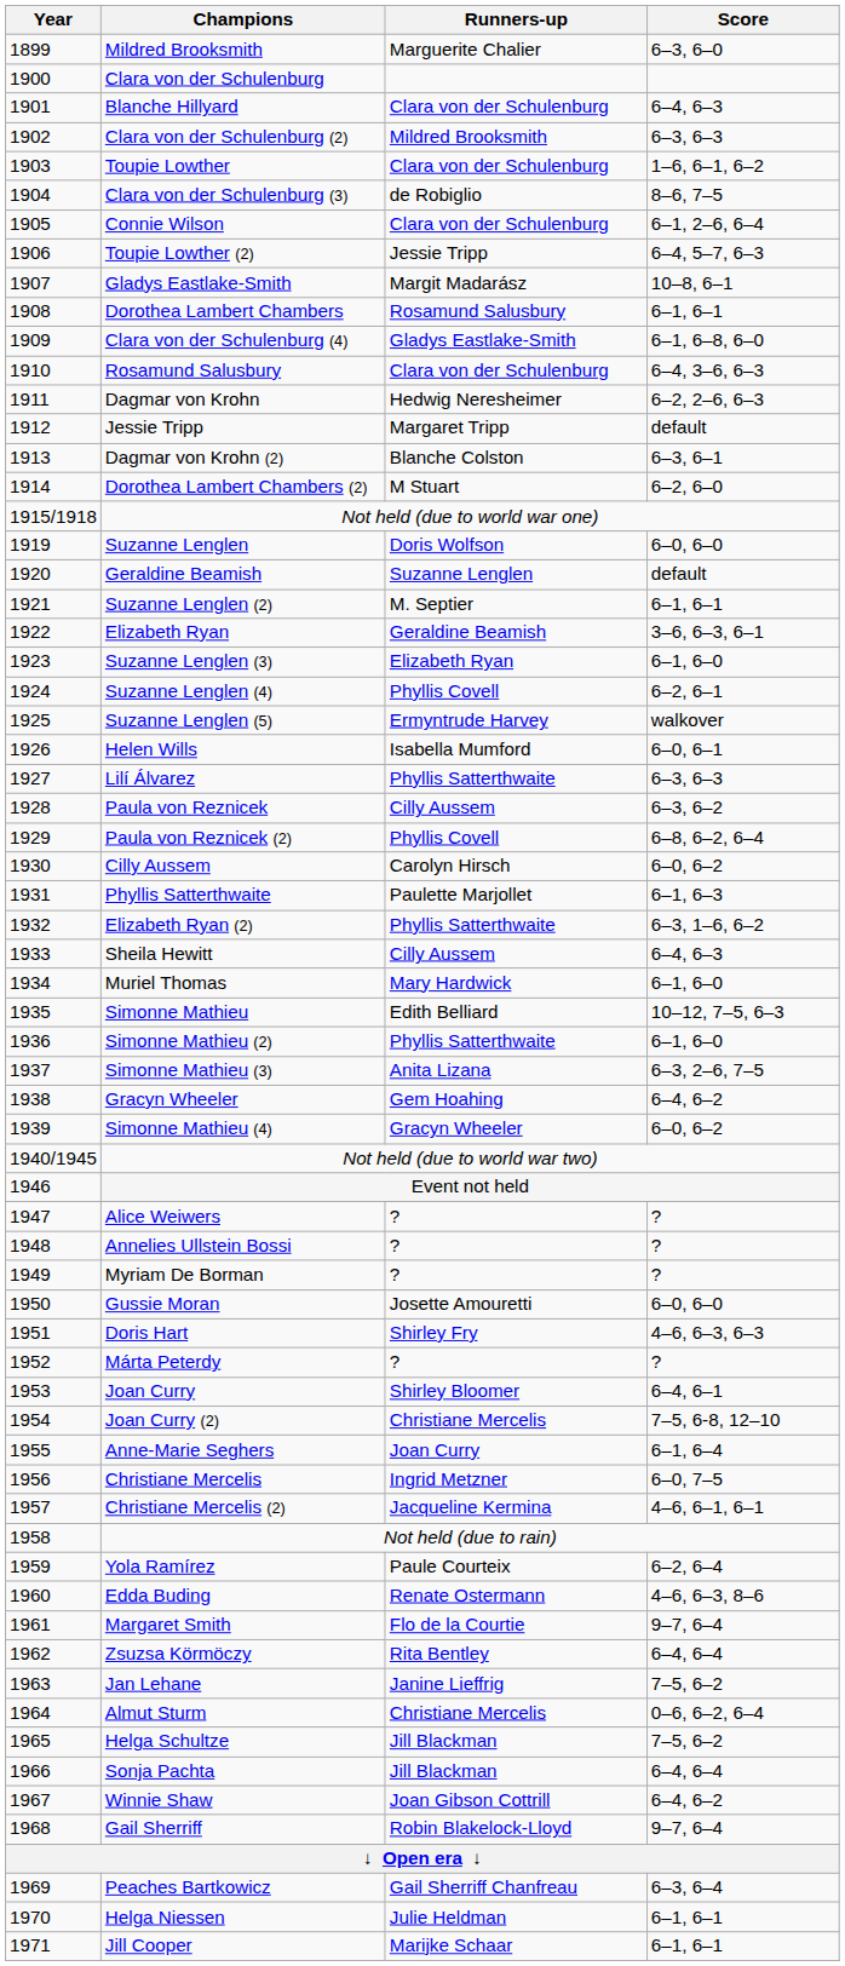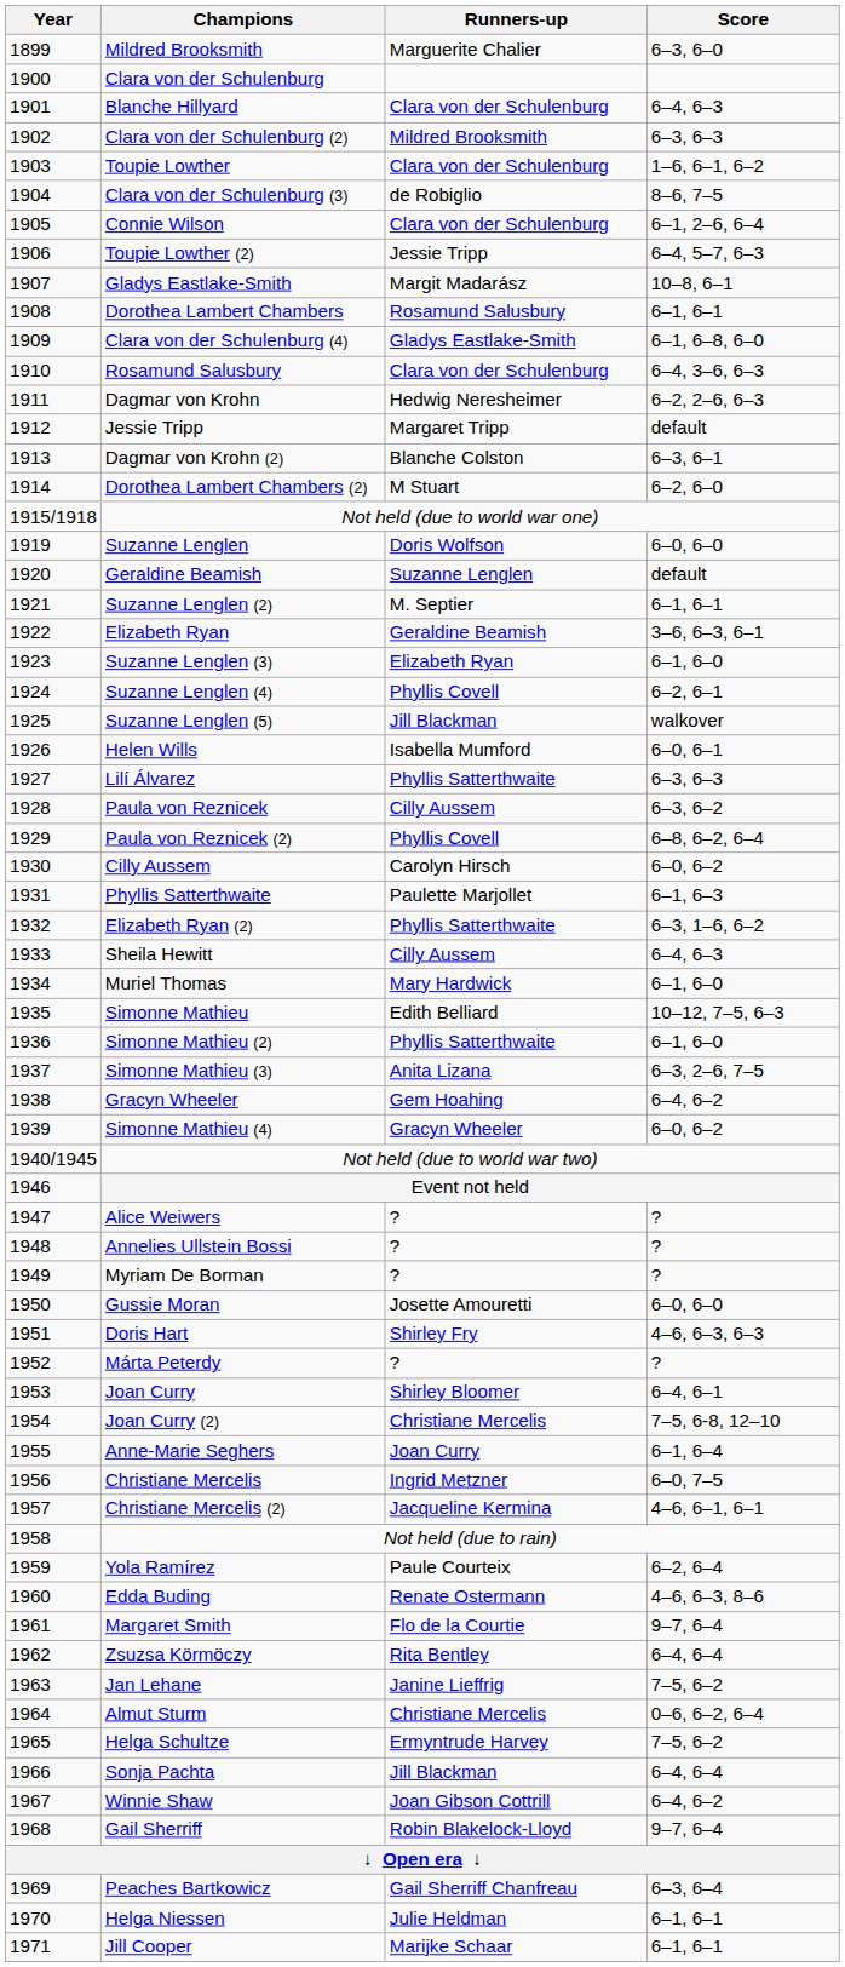 <table class="wikitable">
 <tr>
 <th style="width:60px;">Year</th>
 <th style="width:240px;">Champions</th>
 <th style="width:220px;">Runners-up</th>
 <th style="width:160px;">Score</th>
 </tr>
 <tr>
 <td>1899</td>
 <td> <a href='#'>Mildred Brooksmith</a></td>
 <td> Marguerite Chalier</td>
 <td>6–3, 6–0</td>
 </tr>
 <tr>
 <td>1900</td>
 <td> <a href='#'>Clara von der Schulenburg</a></td>
 <td></td>
 <td></td>
 </tr>
 <tr>
 <td>1901</td>
 <td> <a href='#'>Blanche Hillyard</a></td>
 <td> <a href='#'>Clara von der Schulenburg</a></td>
 <td>6–4, 6–3</td>
 </tr>
 <tr>
 <td>1902</td>
 <td> <a href='#'>Clara von der Schulenburg</a> <small>(2)</small></td>
 <td> <a href='#'>Mildred Brooksmith</a></td>
 <td>6–3, 6–3</td>
 </tr>
 <tr>
 <td>1903</td>
 <td> <a href='#'>Toupie Lowther</a></td>
 <td> <a href='#'>Clara von der Schulenburg</a></td>
 <td>1–6, 6–1, 6–2</td>
 </tr>
 <tr>
 <td>1904</td>
 <td> <a href='#'>Clara von der Schulenburg</a> <small>(3)</small></td>
 <td> de Robiglio</td>
 <td>8–6, 7–5</td>
 </tr>
 <tr>
 <td>1905</td>
 <td> <a href='#'>Connie Wilson</a></td>
 <td> <a href='#'>Clara von der Schulenburg</a></td>
 <td>6–1, 2–6, 6–4</td>
 </tr>
 <tr>
 <td>1906</td>
 <td> <a href='#'>Toupie Lowther</a> <small>(2)</small></td>
 <td> Jessie Tripp</td>
 <td>6–4, 5–7, 6–3</td>
 </tr>
 <tr>
 <td>1907</td>
 <td> <a href='#'>Gladys Eastlake-Smith</a></td>
 <td> Margit Madarász</td>
 <td>10–8, 6–1</td>
 </tr>
 <tr>
 <td>1908</td>
 <td> <a href='#'>Dorothea Lambert Chambers</a></td>
 <td> <a href='#'>Rosamund Salusbury</a></td>
 <td>6–1, 6–1</td>
 </tr>
 <tr>
 <td>1909</td>
 <td> <a href='#'>Clara von der Schulenburg</a> <small>(4)</small></td>
 <td> <a href='#'>Gladys Eastlake-Smith</a></td>
 <td>6–1, 6–8, 6–0</td>
 </tr>
 <tr>
 <td>1910</td>
 <td> <a href='#'>Rosamund Salusbury</a></td>
 <td> <a href='#'>Clara von der Schulenburg</a></td>
 <td>6–4, 3–6, 6–3</td>
 </tr>
 <tr>
 <td>1911</td>
 <td> Dagmar von Krohn</td>
 <td> Hedwig Neresheimer</td>
 <td>6–2, 2–6, 6–3</td>
 </tr>
 <tr>
 <td>1912</td>
 <td> Jessie Tripp</td>
 <td> Margaret Tripp</td>
 <td>default</td>
 </tr>
 <tr>
 <td>1913</td>
 <td> Dagmar von Krohn <small>(2)</small></td>
 <td> Blanche Colston</td>
 <td>6–3, 6–1</td>
 </tr>
 <tr>
 <td>1914</td>
 <td> <a href='#'>Dorothea Lambert Chambers</a> <small>(2)</small></td>
 <td> M Stuart</td>
 <td>6–2, 6–0</td>
 </tr>
 <tr>
 <td>1915/1918</td>
 <td colspan=4 align=center><em>Not held (due to world war one)</em></td>
 </tr>
 <tr>
 <td>1919</td>
 <td> <a href='#'>Suzanne Lenglen</a></td>
 <td> <a href='#'>Doris Wolfson</a></td>
 <td>6–0, 6–0</td>
 </tr>
 <tr>
 <td>1920</td>
 <td> <a href='#'>Geraldine Beamish</a></td>
 <td> <a href='#'>Suzanne Lenglen</a></td>
 <td>default</td>
 </tr>
 <tr>
 <td>1921</td>
 <td> <a href='#'>Suzanne Lenglen</a> <small>(2)</small></td>
 <td>  M. Septier</td>
 <td>6–1, 6–1</td>
 </tr>
 <tr>
 <td>1922</td>
 <td> <a href='#'>Elizabeth Ryan</a></td>
 <td> <a href='#'>Geraldine Beamish</a></td>
 <td>3–6, 6–3, 6–1</td>
 </tr>
 <tr>
 <td>1923</td>
 <td> <a href='#'>Suzanne Lenglen</a> <small>(3)</small></td>
 <td> <a href='#'>Elizabeth Ryan</a></td>
 <td>6–1, 6–0</td>
 </tr>
 <tr>
 <td>1924 </td>
 <td> <a href='#'>Suzanne Lenglen</a> <small>(4)</small></td>
 <td> <a href='#'>Phyllis Covell</a></td>
 <td>6–2, 6–1</td>
 </tr>
 <tr>
 <td>1925 </td>
 <td> <a href='#'>Suzanne Lenglen</a> <small>(5)</small></td>
-<td> <a href='#'>Ermyntrude Harvey</a></td>
+<td> <a href='#'>Jill Blackman</a></td>
 <td>walkover</td>
 </tr>
 <tr>
 <td>1926 </td>
 <td> <a href='#'>Helen Wills</a></td>
 <td> Isabella Mumford</td>
 <td>6–0, 6–1</td>
 </tr>
 <tr>
 <td>1927</td>
 <td> <a href='#'>Lilí Álvarez</a></td>
 <td> <a href='#'>Phyllis Satterthwaite</a></td>
 <td>6–3, 6–3</td>
 </tr>
 <tr>
 <td>1928</td>
 <td> <a href='#'>Paula von Reznicek</a></td>
 <td> <a href='#'>Cilly Aussem</a></td>
 <td>6–3, 6–2</td>
 </tr>
 <tr>
 <td>1929</td>
 <td> <a href='#'>Paula von Reznicek</a> <small>(2)</small></td>
 <td>  <a href='#'>Phyllis Covell</a></td>
 <td>6–8, 6–2, 6–4</td>
 </tr>
 <tr>
 <td>1930</td>
 <td> <a href='#'>Cilly Aussem</a></td>
 <td> Carolyn Hirsch</td>
 <td>6–0, 6–2</td>
 </tr>
 <tr>
 <td>1931</td>
 <td> <a href='#'>Phyllis Satterthwaite</a></td>
 <td>  Paulette Marjollet</td>
 <td>6–1, 6–3</td>
 </tr>
 <tr>
 <td>1932</td>
 <td> <a href='#'>Elizabeth Ryan</a> <small>(2)</small></td>
 <td> <a href='#'>Phyllis Satterthwaite</a></td>
 <td>6–3, 1–6, 6–2</td>
 </tr>
 <tr>
 <td>1933</td>
 <td> Sheila Hewitt</td>
 <td> <a href='#'>Cilly Aussem</a></td>
 <td>6–4, 6–3</td>
 </tr>
 <tr>
 <td>1934</td>
 <td>  Muriel Thomas</td>
 <td> <a href='#'>Mary Hardwick</a></td>
 <td>6–1, 6–0</td>
 </tr>
 <tr>
 <td>1935</td>
 <td> <a href='#'>Simonne Mathieu</a></td>
 <td> Edith Belliard</td>
 <td>10–12, 7–5, 6–3</td>
 </tr>
 <tr>
 <td>1936</td>
 <td> <a href='#'>Simonne Mathieu</a> <small>(2)</small></td>
 <td> <a href='#'>Phyllis Satterthwaite</a></td>
 <td>6–1, 6–0</td>
 </tr>
 <tr>
 <td>1937</td>
 <td> <a href='#'>Simonne Mathieu</a> <small>(3)</small></td>
 <td> <a href='#'>Anita Lizana</a></td>
 <td>6–3, 2–6, 7–5</td>
 </tr>
 <tr>
 <td>1938</td>
 <td> <a href='#'>Gracyn Wheeler</a></td>
 <td> <a href='#'>Gem Hoahing</a></td>
 <td>6–4, 6–2</td>
 </tr>
 <tr>
 <td>1939</td>
 <td> <a href='#'>Simonne Mathieu</a> <small>(4)</small></td>
 <td> <a href='#'>Gracyn Wheeler</a></td>
 <td>6–0, 6–2</td>
 </tr>
 <tr>
 <td>1940/1945</td>
 <td colspan=4 align=center><em>Not held (due to world war two)</em></td>
 </tr>
 <tr>
 <td>1946</td>
 <td rowspan="1" colspan="5" align="center" style="background:#F5F5F5">Event not held</td>
 </tr>
 <tr>
 <td>1947</td>
 <td> <a href='#'>Alice Weiwers</a></td>
 <td>?</td>
 <td>?</td>
 </tr>
 <tr>
 <td>1948</td>
 <td> <a href='#'>Annelies Ullstein Bossi</a></td>
 <td>?</td>
 <td>?</td>
 </tr>
 <tr>
 <td>1949</td>
 <td> Myriam De Borman</td>
 <td>?</td>
 <td>?</td>
 </tr>
 <tr>
 <td>1950</td>
 <td> <a href='#'>Gussie Moran</a></td>
 <td> Josette Amouretti</td>
 <td>6–0, 6–0</td>
 </tr>
 <tr>
 <td>1951</td>
 <td> <a href='#'>Doris Hart</a></td>
 <td> <a href='#'>Shirley Fry</a></td>
 <td>4–6, 6–3, 6–3</td>
 </tr>
 <tr>
 <td>1952</td>
 <td> <a href='#'>Márta Peterdy</a></td>
 <td>?</td>
 <td>?</td>
 </tr>
 <tr>
 <td>1953</td>
 <td> <a href='#'>Joan Curry</a></td>
 <td>  <a href='#'>Shirley Bloomer</a></td>
 <td>6–4, 6–1</td>
 </tr>
 <tr>
 <td>1954</td>
 <td> <a href='#'>Joan Curry</a> <small>(2)</small></td>
 <td>  <a href='#'>Christiane Mercelis</a></td>
 <td>7–5, 6-8, 12–10</td>
 </tr>
 <tr>
 <td>1955</td>
 <td> <a href='#'>Anne-Marie Seghers</a></td>
 <td> <a href='#'>Joan Curry</a></td>
 <td>6–1, 6–4</td>
 </tr>
 <tr>
 <td>1956</td>
 <td>  <a href='#'>Christiane Mercelis</a></td>
 <td> <a href='#'>Ingrid Metzner</a></td>
 <td>6–0, 7–5</td>
 </tr>
 <tr>
 <td>1957</td>
 <td>  <a href='#'>Christiane Mercelis</a> <small>(2)</small></td>
 <td> <a href='#'>Jacqueline Kermina</a></td>
 <td>4–6, 6–1, 6–1</td>
 </tr>
 <tr>
 <td>1958</td>
 <td colspan=4 align=center><em>Not held (due to rain)</em></td>
 </tr>
 <tr>
 <td>1959</td>
 <td> <a href='#'>Yola Ramírez</a></td>
 <td> Paule Courteix</td>
 <td>6–2, 6–4</td>
 </tr>
 <tr>
 <td>1960</td>
 <td>  <a href='#'>Edda Buding</a></td>
 <td> <a href='#'>Renate Ostermann</a></td>
 <td>4–6, 6–3, 8–6</td>
 </tr>
 <tr>
 <td>1961</td>
 <td> <a href='#'>Margaret Smith</a></td>
 <td> <a href='#'>Flo de la Courtie</a></td>
 <td>9–7, 6–4</td>
 </tr>
 <tr>
 <td>1962</td>
 <td> <a href='#'>Zsuzsa Körmöczy</a></td>
 <td>  <a href='#'>Rita Bentley</a></td>
 <td>6–4, 6–4</td>
 </tr>
 <tr>
 <td>1963</td>
 <td> <a href='#'>Jan Lehane</a></td>
 <td>  <a href='#'>Janine Lieffrig</a></td>
 <td>7–5, 6–2</td>
 </tr>
 <tr>
 <td>1964</td>
 <td> <a href='#'>Almut Sturm</a></td>
 <td>  <a href='#'>Christiane Mercelis</a></td>
 <td>0–6, 6–2, 6–4</td>
 </tr>
 <tr>
 <td>1965</td>
 <td> <a href='#'>Helga Schultze</a></td>
-<td> <a href='#'>Jill Blackman</a></td>
+<td> <a href='#'>Ermyntrude Harvey</a></td>
 <td>7–5, 6–2</td>
 </tr>
 <tr>
 <td>1966</td>
 <td> <a href='#'>Sonja Pachta</a></td>
 <td> <a href='#'>Jill Blackman</a></td>
 <td>6–4, 6–4</td>
 </tr>
 <tr>
 <td>1967</td>
 <td> <a href='#'>Winnie Shaw</a></td>
 <td>   <a href='#'>Joan Gibson Cottrill</a></td>
 <td>6–4, 6–2</td>
 </tr>
 <tr>
 <td>1968</td>
 <td> <a href='#'>Gail Sherriff</a></td>
 <td> <a href='#'>Robin Blakelock-Lloyd</a></td>
 <td>9–7, 6–4</td>
 </tr>
 <tr>
 <th colspan=5 align=center>↓  <a href='#'>Open era</a>  ↓</th>
 </tr>
 <tr>
 <td>1969</td>
 <td> <a href='#'>Peaches Bartkowicz</a></td>
 <td> <a href='#'>Gail Sherriff Chanfreau</a></td>
 <td>6–3, 6–4</td>
 </tr>
 <tr>
 <td>1970</td>
 <td> <a href='#'>Helga Niessen</a></td>
 <td> <a href='#'>Julie Heldman</a></td>
 <td>6–1, 6–1</td>
 </tr>
 <tr>
 <td>1971</td>
 <td> <a href='#'>Jill Cooper</a></td>
 <td> <a href='#'>Marijke Schaar</a></td>
 <td>6–1, 6–1</td>
 </tr>
 </table>
